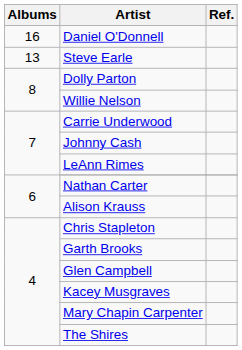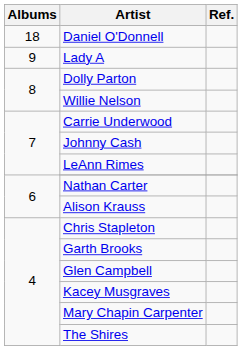 <table class="wikitable sortable">
 <tr>
 <th scope=col>Albums</th>
 <th scope=col>Artist</th>
 <th scope=col>Ref.</th>
 </tr>
 <tr>
-<td align="center">16</td>
+<td align="center">18</td>
 <td><a href='#'>Daniel O'Donnell</a></td>
 <td align="center"></td>
 </tr>
 <tr>
-<td align="center">13</td>
-<td><a href='#'>Steve Earle</a></td>
+<td align="center">9</td>
+<td><a href='#'>Lady A</a></td>
 <td align="center"> </td>
 </tr>
 <tr>
 <td align="center" rowspan=2>8</td>
 <td><a href='#'>Dolly Parton</a></td>
 <td align="center"></td>
 </tr>
 <tr>
 <td><a href='#'>Willie Nelson</a></td>
 <td align="center"></td>
 </tr>
 <tr>
 <td align="center" rowspan=3>7</td>
 <td><a href='#'>Carrie Underwood</a></td>
 <td align="center"></td>
 </tr>
 <tr>
 <td><a href='#'>Johnny Cash</a></td>
 <td align="center"></td>
 </tr>
 <tr>
 <td><a href='#'>LeAnn Rimes</a></td>
 <td align="center"></td>
 </tr>
 <tr>
 <td align="center" rowspan=3>6</td>
 </tr>
 <tr>
 <td><a href='#'>Nathan Carter</a></td>
 <td align="center"></td>
 </tr>
 <tr>
 <td><a href='#'>Alison Krauss</a></td>
 <td align="center"></td>
 </tr>
 <tr>
 <td align="center" rowspan=8>4</td>
 <td><a href='#'>Chris Stapleton</a></td>
 <td align="center"></td>
 </tr>
 <tr>
 <td><a href='#'>Garth Brooks</a></td>
 <td align="center"></td>
 </tr>
 <tr>
 <td><a href='#'>Glen Campbell</a></td>
 <td align="center"></td>
 </tr>
 <tr>
 <td><a href='#'>Kacey Musgraves</a></td>
 <td align="center"></td>
 </tr>
 <tr>
 <td><a href='#'>Mary Chapin Carpenter</a></td>
 <td align="center"></td>
 </tr>
 <tr>
 <td><a href='#'>The Shires</a></td>
 <td align="center"></td>
 </tr>
 </table>
